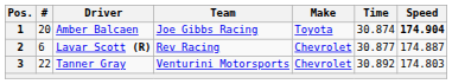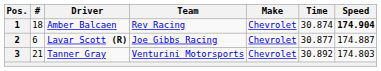 <table class="wikitable" style="font-size:95%">
 <tr>
 <th>Pos.</th>
 <th>#</th>
 <th>Driver</th>
 <th>Team</th>
 <th>Make</th>
 <th>Time</th>
 <th>Speed</th>
 </tr>
 <tr>
 <th>1</th>
-<td>20</td>
+<td>18</td>
 <td><a href='#'>Amber Balcaen</a></td>
-<td><a href='#'>Joe Gibbs Racing</a></td>
-<td><a href='#'>Toyota</a></td>
+<td><a href='#'>Rev Racing</a></td>
+<td><a href='#'>Chevrolet</a></td>
 <td>30.874</td>
 <td><strong>174.904</strong></td>
 </tr>
 <tr>
 <th>2</th>
 <td>6</td>
 <td><a href='#'>Lavar Scott</a> <strong>(R)</strong></td>
-<td><a href='#'>Rev Racing</a></td>
+<td><a href='#'>Joe Gibbs Racing</a></td>
 <td><a href='#'>Chevrolet</a></td>
 <td>30.877</td>
 <td>174.887</td>
 </tr>
 <tr>
 <th>3</th>
-<td>22</td>
+<td>21</td>
 <td><a href='#'>Tanner Gray</a></td>
 <td><a href='#'>Venturini Motorsports</a></td>
 <td><a href='#'>Chevrolet</a></td>
 <td>30.892</td>
 <td>174.803</td>
 </tr>
 <tr>
 <th colspan="7"></th>
 </tr>
 </table>
